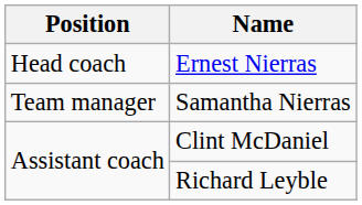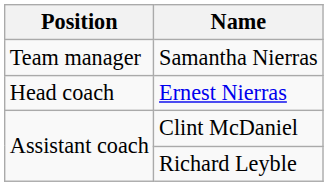 <table class="wikitable" style="text-align: left">
 <tr>
 <th>Position</th>
 <th>Name</th>
 </tr>
 <tr>
+<td>Team manager</td>
+<td> Samantha Nierras</td>
+</tr>
+<tr>
 <td>Head coach</td>
 <td> <a href='#'>Ernest Nierras</a></td>
-</tr>
-<tr>
-<td>Team manager</td>
-<td> Samantha Nierras</td>
 </tr>
 <tr>
 <td rowspan="2">Assistant coach</td>
 <td> Clint McDaniel</td>
 </tr>
 <tr>
 <td> Richard Leyble</td>
 </tr>
 </table>
